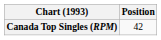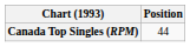 <table class="wikitable plainrowheaders" style="text-align:center">
 <tr>
 <th scope="col">Chart (1993)</th>
 <th scope="col">Position</th>
 </tr>
 <tr>
 <th scope="row">Canada Top Singles (<em>RPM</em>)</th>
-<td>42</td>
+<td>44</td>
 </tr>
 </table>
